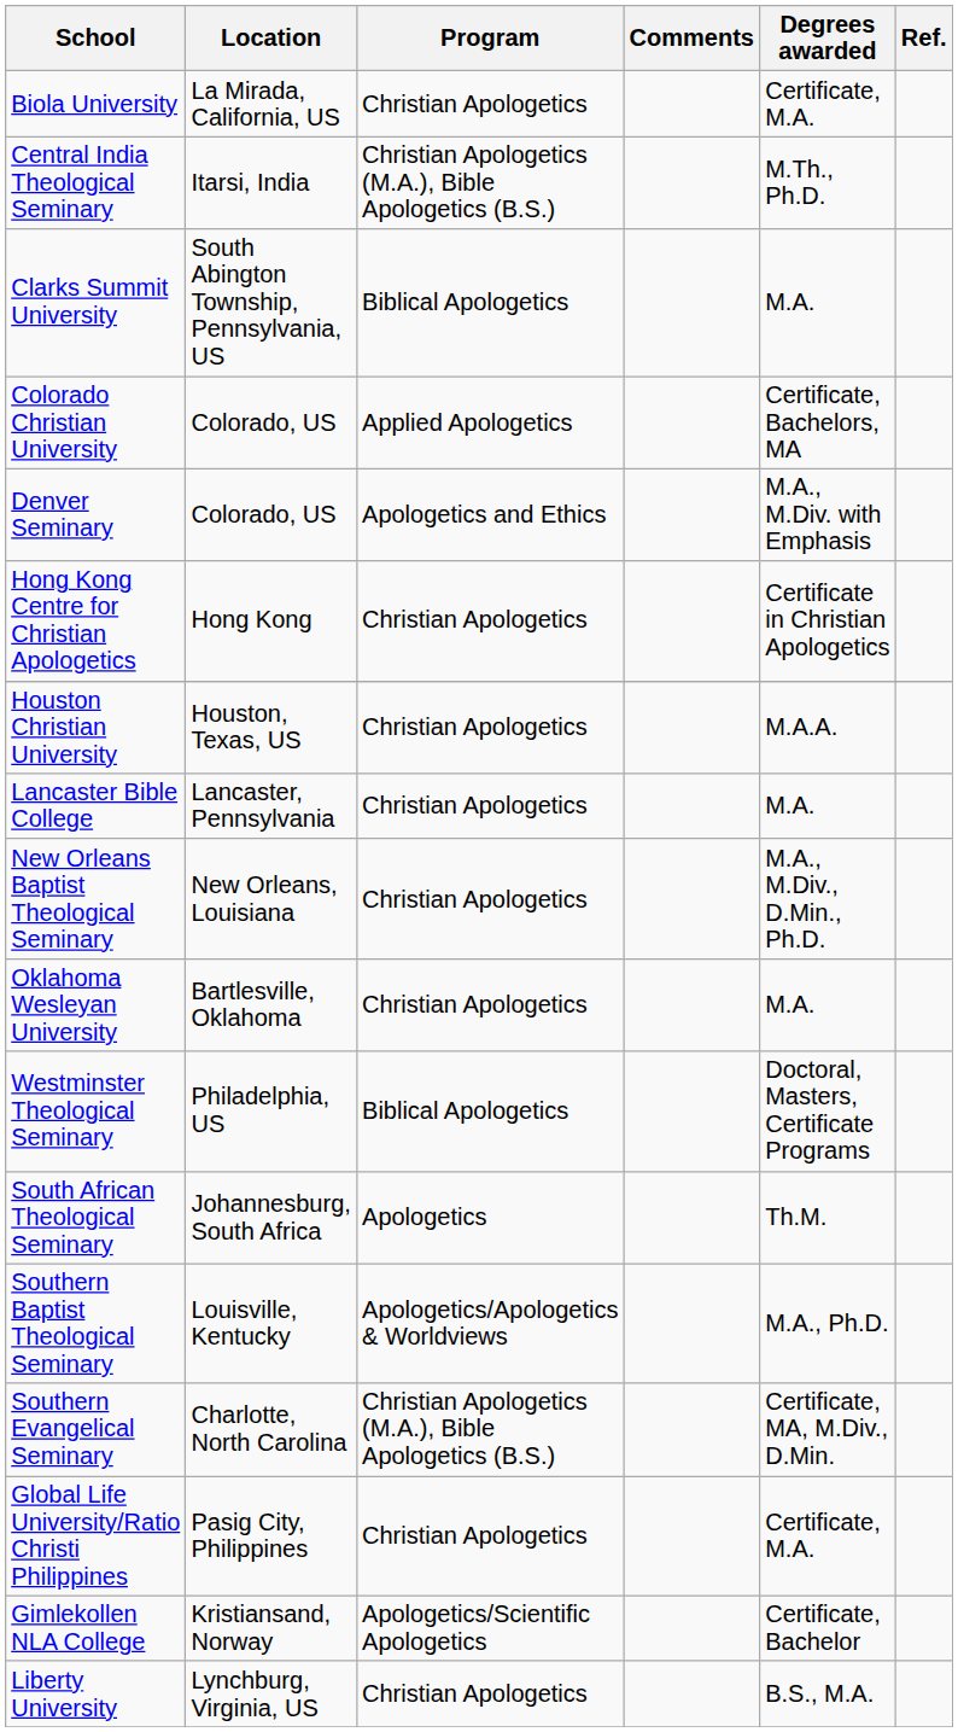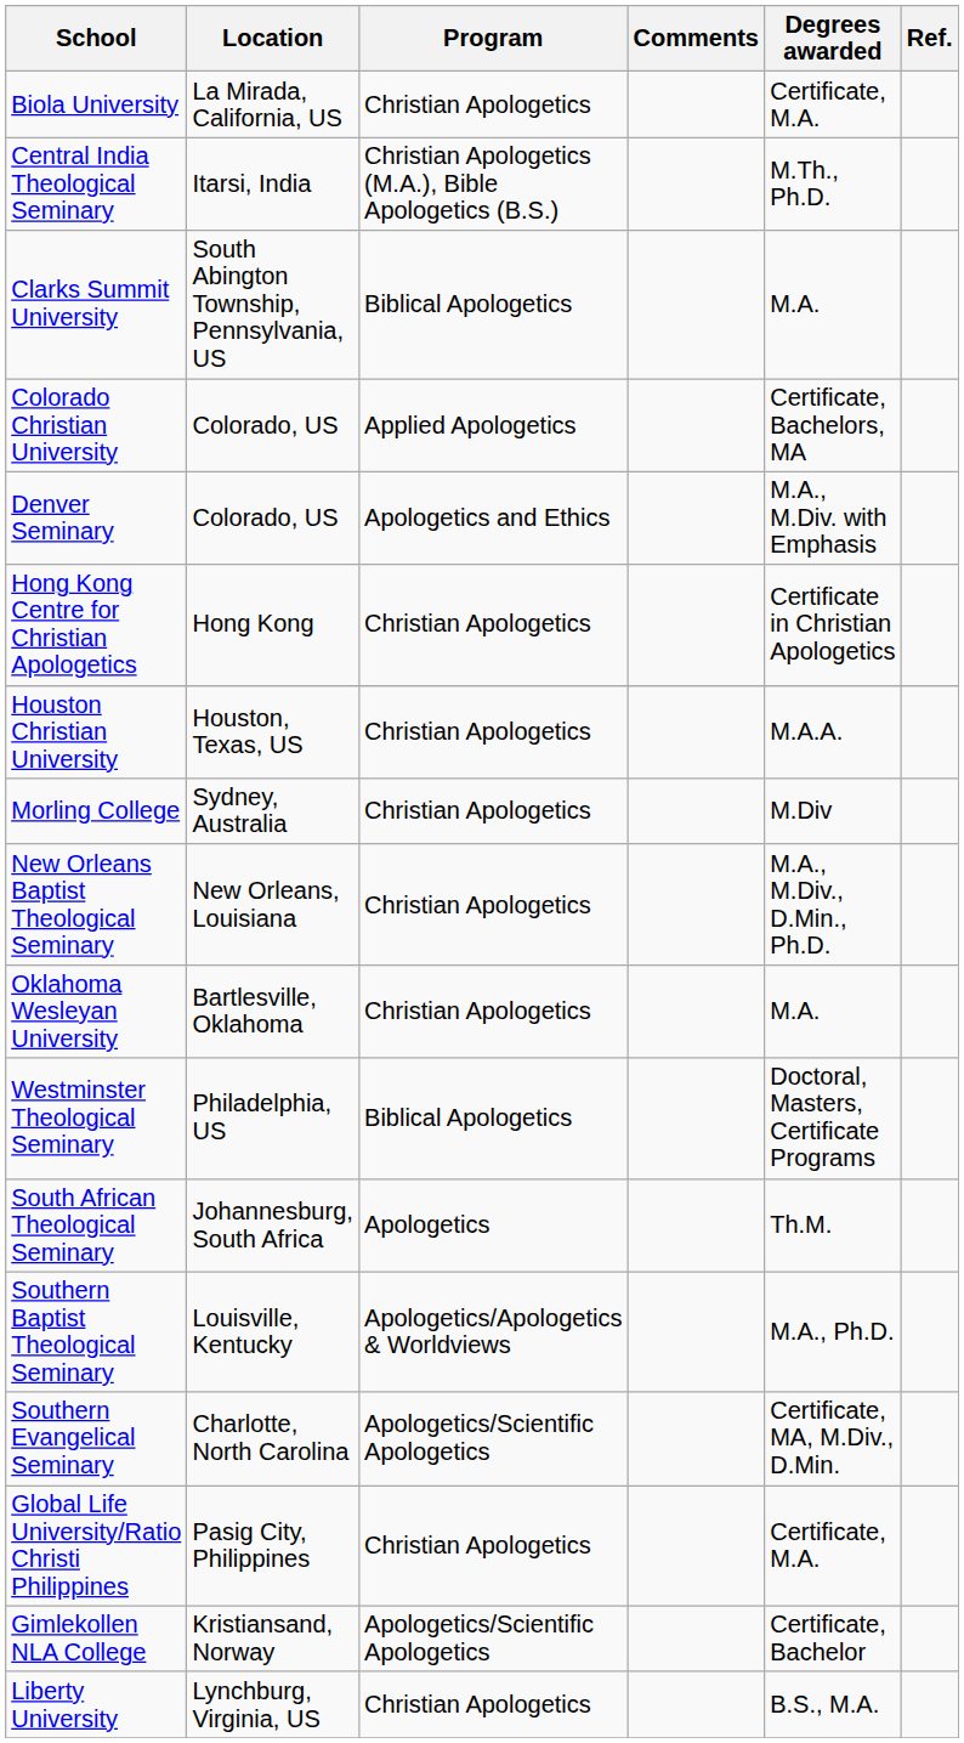 <table class="wikitable sortable" border="1">
 <tr>
 <th>School</th>
 <th>Location</th>
 <th>Program</th>
 <th>Comments</th>
 <th>Degrees awarded</th>
 <th class="unsortable">Ref.</th>
 </tr>
 <tr>
 <td><a href='#'>Biola University</a></td>
 <td>La Mirada, California, US</td>
 <td>Christian Apologetics</td>
 <td></td>
 <td>Certificate, M.A.</td>
 <td></td>
 </tr>
 <tr>
 <td><a href='#'>Central India Theological Seminary</a></td>
 <td>Itarsi, India</td>
 <td>Christian Apologetics (M.A.), Bible Apologetics (B.S.)</td>
 <td></td>
 <td>M.Th., Ph.D.</td>
 <td><br></td>
 </tr>
 <tr>
 <td><a href='#'>Clarks Summit University</a></td>
 <td>South Abington Township, Pennsylvania, US</td>
 <td>Biblical Apologetics</td>
 <td></td>
 <td>M.A.</td>
 <td></td>
 </tr>
 <tr>
 <td><a href='#'>Colorado Christian University</a></td>
 <td>Colorado, US</td>
 <td>Applied Apologetics</td>
 <td></td>
 <td>Certificate, Bachelors, MA</td>
 <td></td>
 </tr>
 <tr>
 <td><a href='#'>Denver Seminary</a></td>
 <td>Colorado, US</td>
 <td>Apologetics and Ethics</td>
 <td></td>
 <td>M.A., M.Div. with Emphasis</td>
 <td></td>
 </tr>
 <tr>
 <td><a href='#'>Hong Kong Centre for Christian Apologetics</a></td>
 <td>Hong Kong</td>
 <td>Christian Apologetics</td>
 <td></td>
 <td>Certificate in Christian Apologetics</td>
 <td></td>
 </tr>
 <tr>
 </tr>
 <tr>
 <td><a href='#'>Houston Christian University</a></td>
 <td>Houston, Texas, US</td>
 <td>Christian Apologetics</td>
 <td></td>
 <td>M.A.A.</td>
 <td></td>
 </tr>
 <tr>
-<td><a href='#'>Lancaster Bible College</a></td>
-<td>Lancaster, Pennsylvania</td>
+<td><a href='#'>Morling College</a></td>
+<td>Sydney, Australia</td>
 <td>Christian Apologetics</td>
 <td></td>
-<td>M.A.</td>
+<td>M.Div</td>
 <td></td>
 </tr>
 <tr>
 <td><a href='#'>New Orleans Baptist Theological Seminary</a></td>
 <td>New Orleans, Louisiana</td>
 <td>Christian Apologetics</td>
 <td></td>
 <td>M.A., M.Div., D.Min., Ph.D.</td>
 <td></td>
 </tr>
 <tr>
 <td><a href='#'>Oklahoma Wesleyan University</a></td>
 <td>Bartlesville, Oklahoma</td>
 <td>Christian Apologetics</td>
 <td></td>
 <td>M.A.</td>
 <td></td>
 </tr>
 <tr>
 <td><a href='#'>Westminster Theological Seminary</a></td>
 <td>Philadelphia, US</td>
 <td>Biblical Apologetics</td>
 <td></td>
 <td>Doctoral, Masters, Certificate Programs</td>
 <td></td>
 </tr>
 <tr>
 <td><a href='#'>South African Theological Seminary</a></td>
 <td>Johannesburg, South Africa</td>
 <td>Apologetics</td>
 <td></td>
 <td>Th.M.</td>
 <td></td>
 </tr>
 <tr>
 <td><a href='#'>Southern Baptist Theological Seminary</a></td>
 <td>Louisville, Kentucky</td>
 <td>Apologetics/Apologetics & Worldviews</td>
 <td></td>
 <td>M.A., Ph.D.</td>
 <td></td>
 </tr>
 <tr>
 <td><a href='#'>Southern Evangelical Seminary</a></td>
 <td>Charlotte, North Carolina</td>
-<td>Christian Apologetics (M.A.), Bible Apologetics (B.S.)</td>
+<td>Apologetics/Scientific Apologetics</td>
 <td></td>
 <td>Certificate, MA, M.Div., D.Min.</td>
 <td></td>
 </tr>
 <tr>
 <td><a href='#'>Global Life University/Ratio Christi Philippines</a></td>
 <td>Pasig City, Philippines</td>
 <td>Christian Apologetics</td>
 <td></td>
 <td>Certificate, M.A.</td>
 <td></td>
 </tr>
 <tr>
 <td><a href='#'>Gimlekollen NLA College</a></td>
 <td>Kristiansand, Norway</td>
 <td>Apologetics/Scientific Apologetics</td>
 <td></td>
 <td>Certificate, Bachelor</td>
 <td></td>
 </tr>
 <tr>
 <td><a href='#'>Liberty University</a></td>
 <td>Lynchburg, Virginia, US</td>
 <td>Christian Apologetics</td>
 <td></td>
 <td>B.S., M.A.</td>
 <td></td>
 </tr>
 </table>
